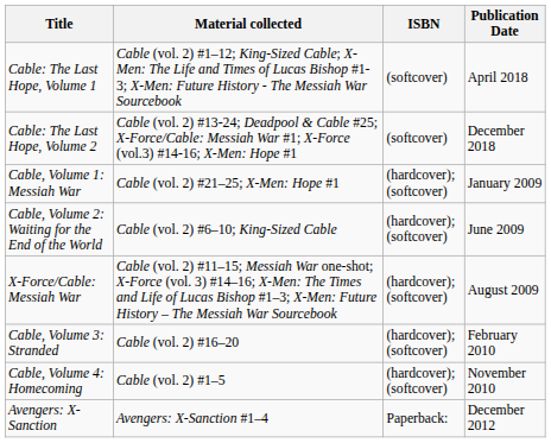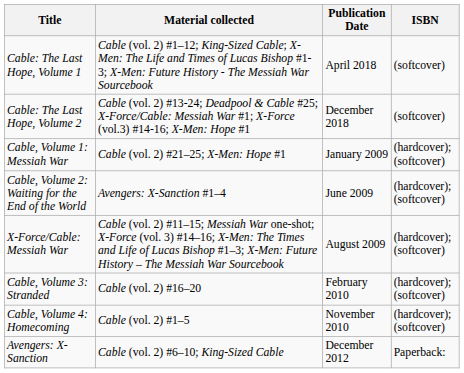 <table class="wikitable" style="text-align:left;" width="100%">
 <tr>
 <th width=20%>Title</th>
 <th width=50%>Material collected</th>
+<th width=15%>Publication Date</th>
 <th width=15%>ISBN</th>
-<th width=15%>Publication Date</th>
 </tr>
 <tr>
 <td><em>Cable: The Last Hope, Volume 1</em></td>
 <td><em>Cable</em> (vol. 2) #1–12; <em>King-Sized Cable</em>; <em>X-Men: The Life and Times of Lucas Bishop</em> #1-3; <em>X-Men: Future History - The Messiah War Sourcebook</em></td>
+<td>April 2018</td>
 <td> (softcover)</td>
-<td>April 2018</td>
 </tr>
 <tr>
 <td><em>Cable: The Last Hope, Volume 2</em></td>
 <td><em>Cable</em> (vol. 2) #13-24; <em>Deadpool & Cable</em> #25; <em>X-Force/Cable: Messiah War</em> #1; <em>X-Force</em> (vol.3) #14-16; <em>X-Men: Hope</em> #1</td>
+<td>December 2018</td>
 <td> (softcover)</td>
-<td>December 2018</td>
 </tr>
 <tr>
 <td><em>Cable, Volume 1: Messiah War</em></td>
 <td><em>Cable</em> (vol. 2) #21–25; <em>X-Men: Hope</em> #1</td>
+<td>January 2009</td>
 <td> (hardcover);  (softcover)</td>
-<td>January 2009</td>
 </tr>
 <tr>
 <td><em>Cable, Volume 2: Waiting for the End of the World</em></td>
-<td><em>Cable</em> (vol. 2) #6–10; <em>King-Sized Cable</em></td>
+<td><em>Avengers: X-Sanction</em> #1–4</td>
+<td>June 2009</td>
 <td> (hardcover);  (softcover)</td>
-<td>June 2009</td>
 </tr>
 <tr>
 <td><em>X-Force/Cable: Messiah War</em></td>
 <td><em>Cable</em> (vol. 2) #11–15; <em>Messiah War</em> one-shot; <em>X-Force</em> (vol. 3) #14–16; <em>X-Men: The Times and Life of Lucas Bishop</em> #1–3; <em>X-Men: Future History – The Messiah War Sourcebook</em></td>
+<td>August 2009</td>
 <td> (hardcover);  (softcover)</td>
-<td>August 2009</td>
 </tr>
 <tr>
 <td><em>Cable, Volume 3: Stranded</em></td>
 <td><em>Cable</em> (vol. 2) #16–20</td>
+<td>February 2010</td>
 <td> (hardcover);  (softcover)</td>
-<td>February 2010</td>
 </tr>
 <tr>
 <td><em>Cable, Volume 4: Homecoming</em></td>
 <td><em>Cable</em> (vol. 2) #1–5</td>
+<td>November 2010</td>
 <td> (hardcover);  (softcover)</td>
-<td>November 2010</td>
 </tr>
 <tr>
 <td><em>Avengers: X-Sanction</em></td>
-<td><em>Avengers: X-Sanction</em> #1–4</td>
+<td><em>Cable</em> (vol. 2) #6–10; <em>King-Sized Cable</em></td>
+<td>December 2012</td>
 <td>Paperback: </td>
-<td>December 2012</td>
 </tr>
 </table>
